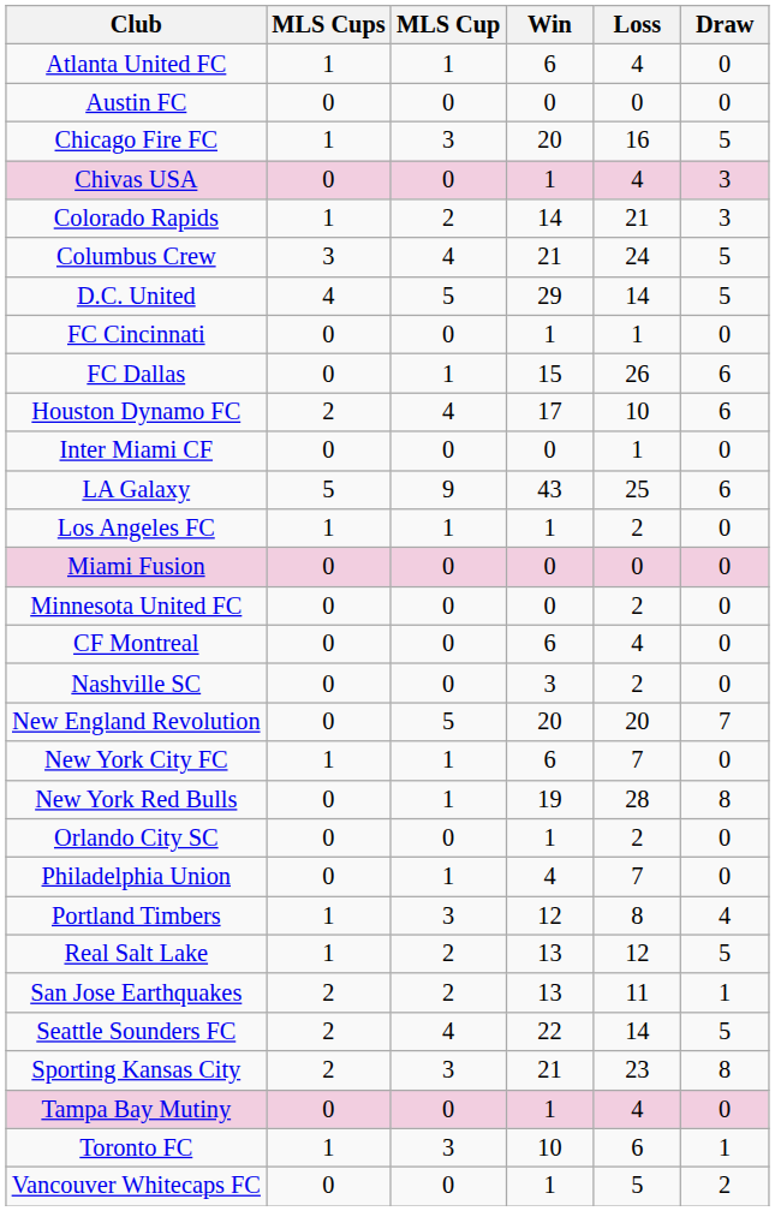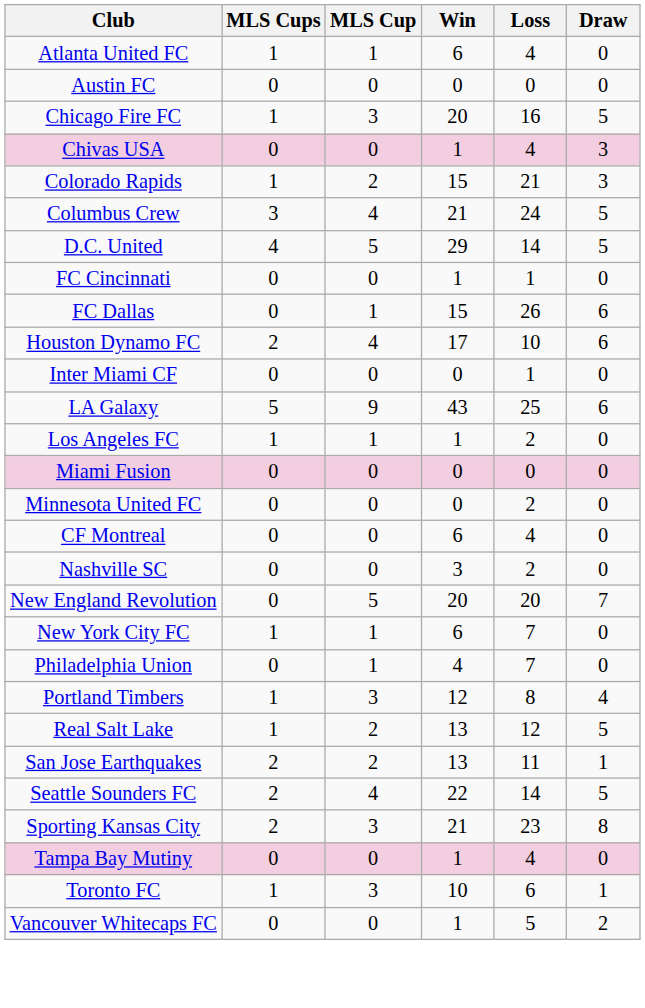 <table class="wikitable sortable" style="text-align:center; margin-left:1em; font-size:100%">
 <tr>
 <th>Club</th>
 <th>MLS Cups</th>
 <th>MLS Cup <br> </th>
 <th width=50>Win</th>
 <th width=50>Loss</th>
 <th width=50>Draw</th>
 </tr>
 <tr>
 <td><a href='#'>Atlanta United FC</a></td>
 <td>1</td>
 <td>1</td>
 <td>6</td>
 <td>4</td>
 <td>0</td>
 </tr>
 <tr>
 <td><a href='#'>Austin FC</a></td>
 <td>0</td>
 <td>0</td>
 <td>0</td>
 <td>0</td>
 <td>0</td>
 </tr>
 <tr>
 <td><a href='#'>Chicago Fire FC</a></td>
 <td>1</td>
 <td>3</td>
 <td>20</td>
 <td>16</td>
 <td>5</td>
 </tr>
 <tr style="background: #F2CEE0">
 <td><a href='#'>Chivas USA</a></td>
 <td>0</td>
 <td>0</td>
 <td>1</td>
 <td>4</td>
 <td>3</td>
 </tr>
 <tr>
 <td><a href='#'>Colorado Rapids</a></td>
 <td>1</td>
 <td>2</td>
-<td>14</td>
+<td>15</td>
 <td>21</td>
 <td>3</td>
 </tr>
 <tr>
 <td><a href='#'>Columbus Crew</a></td>
 <td>3</td>
 <td>4</td>
 <td>21</td>
 <td>24</td>
 <td>5</td>
 </tr>
 <tr>
 <td><a href='#'>D.C. United</a></td>
 <td>4</td>
 <td>5</td>
 <td>29</td>
 <td>14</td>
 <td>5</td>
 </tr>
 <tr>
 <td><a href='#'>FC Cincinnati</a></td>
 <td>0</td>
 <td>0</td>
 <td>1</td>
 <td>1</td>
 <td>0</td>
 </tr>
 <tr>
 <td><a href='#'>FC Dallas</a></td>
 <td>0</td>
 <td>1</td>
 <td>15</td>
 <td>26</td>
 <td>6</td>
 </tr>
 <tr>
 <td><a href='#'>Houston Dynamo FC</a></td>
 <td>2</td>
 <td>4</td>
 <td>17</td>
 <td>10</td>
 <td>6</td>
 </tr>
 <tr>
 <td><a href='#'>Inter Miami CF</a></td>
 <td>0</td>
 <td>0</td>
 <td>0</td>
 <td>1</td>
 <td>0</td>
 </tr>
 <tr>
 <td><a href='#'>LA Galaxy</a></td>
 <td>5</td>
 <td>9</td>
 <td>43</td>
 <td>25</td>
 <td>6</td>
 </tr>
 <tr>
 <td><a href='#'>Los Angeles FC</a></td>
 <td>1</td>
 <td>1</td>
 <td>1</td>
 <td>2</td>
 <td>0</td>
 </tr>
 <tr style="background: #F2CEE0">
 <td><a href='#'>Miami Fusion</a></td>
 <td>0</td>
 <td>0</td>
 <td>0</td>
 <td>0</td>
 <td>0</td>
 </tr>
 <tr>
 <td><a href='#'>Minnesota United FC</a></td>
 <td>0</td>
 <td>0</td>
 <td>0</td>
 <td>2</td>
 <td>0</td>
 </tr>
 <tr>
 <td><a href='#'>CF Montreal</a></td>
 <td>0</td>
 <td>0</td>
 <td>6</td>
 <td>4</td>
 <td>0</td>
 </tr>
 <tr>
 <td><a href='#'>Nashville SC</a></td>
 <td>0</td>
 <td>0</td>
 <td>3</td>
 <td>2</td>
 <td>0</td>
 </tr>
 <tr>
 <td><a href='#'>New England Revolution</a></td>
 <td>0</td>
 <td>5</td>
 <td>20</td>
 <td>20</td>
 <td>7</td>
 </tr>
 <tr>
 <td><a href='#'>New York City FC</a></td>
 <td>1</td>
 <td>1</td>
 <td>6</td>
 <td>7</td>
 <td>0</td>
 </tr>
 <tr>
-<td><a href='#'>New York Red Bulls</a></td>
-<td>0</td>
-<td>1</td>
-<td>19</td>
-<td>28</td>
-<td>8</td>
-</tr>
-<tr>
-<td><a href='#'>Orlando City SC</a></td>
-<td>0</td>
-<td>0</td>
-<td>1</td>
-<td>2</td>
-<td>0</td>
-</tr>
-<tr>
 <td><a href='#'>Philadelphia Union</a></td>
 <td>0</td>
 <td>1</td>
 <td>4</td>
 <td>7</td>
 <td>0</td>
 </tr>
 <tr>
 <td><a href='#'>Portland Timbers</a></td>
 <td>1</td>
 <td>3</td>
 <td>12</td>
 <td>8</td>
 <td>4</td>
 </tr>
 <tr>
 <td><a href='#'>Real Salt Lake</a></td>
 <td>1</td>
 <td>2</td>
 <td>13</td>
 <td>12</td>
 <td>5</td>
 </tr>
 <tr>
 <td><a href='#'>San Jose Earthquakes</a></td>
 <td>2</td>
 <td>2</td>
 <td>13</td>
 <td>11</td>
 <td>1</td>
 </tr>
 <tr>
 <td><a href='#'>Seattle Sounders FC</a></td>
 <td>2</td>
 <td>4</td>
 <td>22</td>
 <td>14</td>
 <td>5</td>
 </tr>
 <tr>
 <td><a href='#'>Sporting Kansas City</a></td>
 <td>2</td>
 <td>3</td>
 <td>21</td>
 <td>23</td>
 <td>8</td>
 </tr>
 <tr style="background: #F2CEE0">
 <td><a href='#'>Tampa Bay Mutiny</a></td>
 <td>0</td>
 <td>0</td>
 <td>1</td>
 <td>4</td>
 <td>0</td>
 </tr>
 <tr>
 <td><a href='#'>Toronto FC</a></td>
 <td>1</td>
 <td>3</td>
 <td>10</td>
 <td>6</td>
 <td>1</td>
 </tr>
 <tr>
 <td><a href='#'>Vancouver Whitecaps FC</a></td>
 <td>0</td>
 <td>0</td>
 <td>1</td>
 <td>5</td>
 <td>2</td>
 </tr>
 </table>
